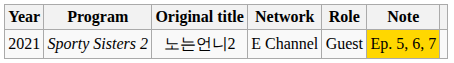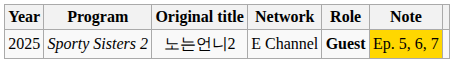 <table class="wikitable plainrowheaders" style="text-align:center">
 <tr>
 <th scope="col">Year</th>
 <th scope="col">Program</th>
 <th>Original title</th>
 <th scope="col">Network</th>
 <th scope="col">Role</th>
 <th>Note</th>
 <th></th>
 </tr>
 <tr>
-<td>2021</td>
+<td>2025</td>
 <td><em>Sporty Sisters 2</em></td>
 <td>노는언니2</td>
 <td>E Channel</td>
-<td>Guest</td>
+<td><strong>Guest</strong></td>
 <td style="background: gold;">Ep. 5, 6, 7</td>
 <td></td>
 </tr>
 </table>
